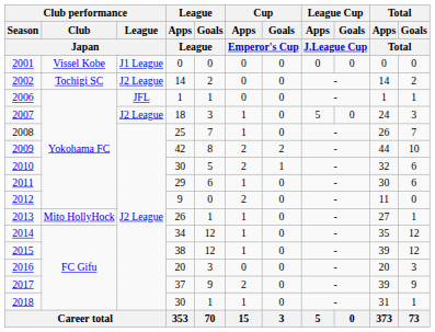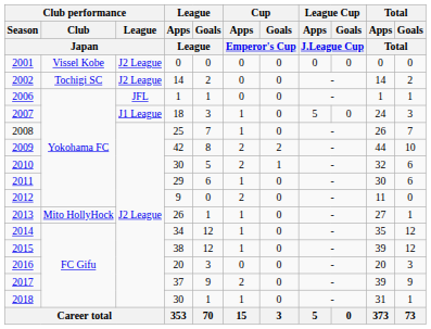 <table class="wikitable" style="text-align:center;">
 <tr>
 <th colspan=3>Club performance</th>
 <th colspan=2>League</th>
 <th colspan=2>Cup</th>
 <th colspan=2>League Cup</th>
 <th colspan=2>Total</th>
 </tr>
 <tr>
 <th>Season</th>
 <th>Club</th>
 <th>League</th>
 <th>Apps</th>
 <th>Goals</th>
 <th>Apps</th>
 <th>Goals</th>
 <th>Apps</th>
 <th>Goals</th>
 <th>Apps</th>
 <th>Goals</th>
 </tr>
 <tr>
 <th colspan=3>Japan</th>
 <th colspan=2>League</th>
 <th colspan=2><a href='#'>Emperor's Cup</a></th>
 <th colspan=2><a href='#'>J.League Cup</a></th>
 <th colspan=2>Total</th>
 </tr>
 <tr>
 <td><a href='#'>2001</a></td>
 <td><a href='#'>Vissel Kobe</a></td>
-<td><a href='#'>J1 League</a></td>
+<td><a href='#'>J2 League</a></td>
 <td>0</td>
 <td>0</td>
 <td>0</td>
 <td>0</td>
 <td>0</td>
 <td>0</td>
 <td>0</td>
 <td>0</td>
 </tr>
 <tr>
 <td><a href='#'>2002</a></td>
 <td><a href='#'>Tochigi SC</a></td>
 <td><a href='#'>J2 League</a></td>
 <td>14</td>
 <td>2</td>
 <td>0</td>
 <td>0</td>
 <td colspan="2">-</td>
 <td>14</td>
 <td>2</td>
 </tr>
 <tr>
 <td><a href='#'>2006</a></td>
 <td rowspan="7"><a href='#'>Yokohama FC</a></td>
 <td><a href='#'>JFL</a></td>
 <td>1</td>
 <td>1</td>
 <td>0</td>
 <td>0</td>
 <td colspan="2">-</td>
 <td>1</td>
 <td>1</td>
 </tr>
 <tr>
 <td><a href='#'>2007</a></td>
-<td><a href='#'>J2 League</a></td>
+<td><a href='#'>J1 League</a></td>
 <td>18</td>
 <td>3</td>
 <td>1</td>
 <td>0</td>
 <td>5</td>
 <td>0</td>
 <td>24</td>
 <td>3</td>
 </tr>
 <tr>
 <td>2008</td>
 <td rowspan="11"><a href='#'>J2 League</a></td>
 <td>25</td>
 <td>7</td>
 <td>1</td>
 <td>0</td>
 <td colspan="2">-</td>
 <td>26</td>
 <td>7</td>
 </tr>
 <tr>
 <td><a href='#'>2009</a></td>
 <td>42</td>
 <td>8</td>
 <td>2</td>
 <td>2</td>
 <td colspan="2">-</td>
 <td>44</td>
 <td>10</td>
 </tr>
 <tr>
 <td><a href='#'>2010</a></td>
 <td>30</td>
 <td>5</td>
 <td>2</td>
 <td>1</td>
 <td colspan=2>-</td>
 <td>32</td>
 <td>6</td>
 </tr>
 <tr>
 <td><a href='#'>2011</a></td>
 <td>29</td>
 <td>6</td>
 <td>1</td>
 <td>0</td>
 <td colspan=2>-</td>
 <td>30</td>
 <td>6</td>
 </tr>
 <tr>
 <td><a href='#'>2012</a></td>
 <td>9</td>
 <td>0</td>
 <td>2</td>
 <td>0</td>
 <td colspan=2>-</td>
 <td>11</td>
 <td>0</td>
 </tr>
 <tr>
 <td><a href='#'>2013</a></td>
 <td><a href='#'>Mito HollyHock</a></td>
 <td>26</td>
 <td>1</td>
 <td>1</td>
 <td>0</td>
 <td colspan=2>-</td>
 <td>27</td>
 <td>1</td>
 </tr>
 <tr>
 <td><a href='#'>2014</a></td>
 <td rowspan="5"><a href='#'>FC Gifu</a></td>
 <td>34</td>
 <td>12</td>
 <td>1</td>
 <td>0</td>
 <td colspan=2>-</td>
 <td>35</td>
 <td>12</td>
 </tr>
 <tr>
 <td><a href='#'>2015</a></td>
 <td>38</td>
 <td>12</td>
 <td>1</td>
 <td>0</td>
 <td colspan=2>-</td>
 <td>39</td>
 <td>12</td>
 </tr>
 <tr>
 <td><a href='#'>2016</a></td>
 <td>20</td>
 <td>3</td>
 <td>0</td>
 <td>0</td>
 <td colspan=2>-</td>
 <td>20</td>
 <td>3</td>
 </tr>
 <tr>
 <td><a href='#'>2017</a></td>
 <td>37</td>
 <td>9</td>
 <td>2</td>
 <td>0</td>
 <td colspan=2>-</td>
 <td>39</td>
 <td>9</td>
 </tr>
 <tr>
 <td><a href='#'>2018</a></td>
 <td>30</td>
 <td>1</td>
 <td>1</td>
 <td>0</td>
 <td colspan=2>-</td>
 <td>31</td>
 <td>1</td>
 </tr>
 <tr>
 <th colspan=3>Career total</th>
 <th>353</th>
 <th>70</th>
 <th>15</th>
 <th>3</th>
 <th>5</th>
 <th>0</th>
 <th>373</th>
 <th>73</th>
 </tr>
 </table>
